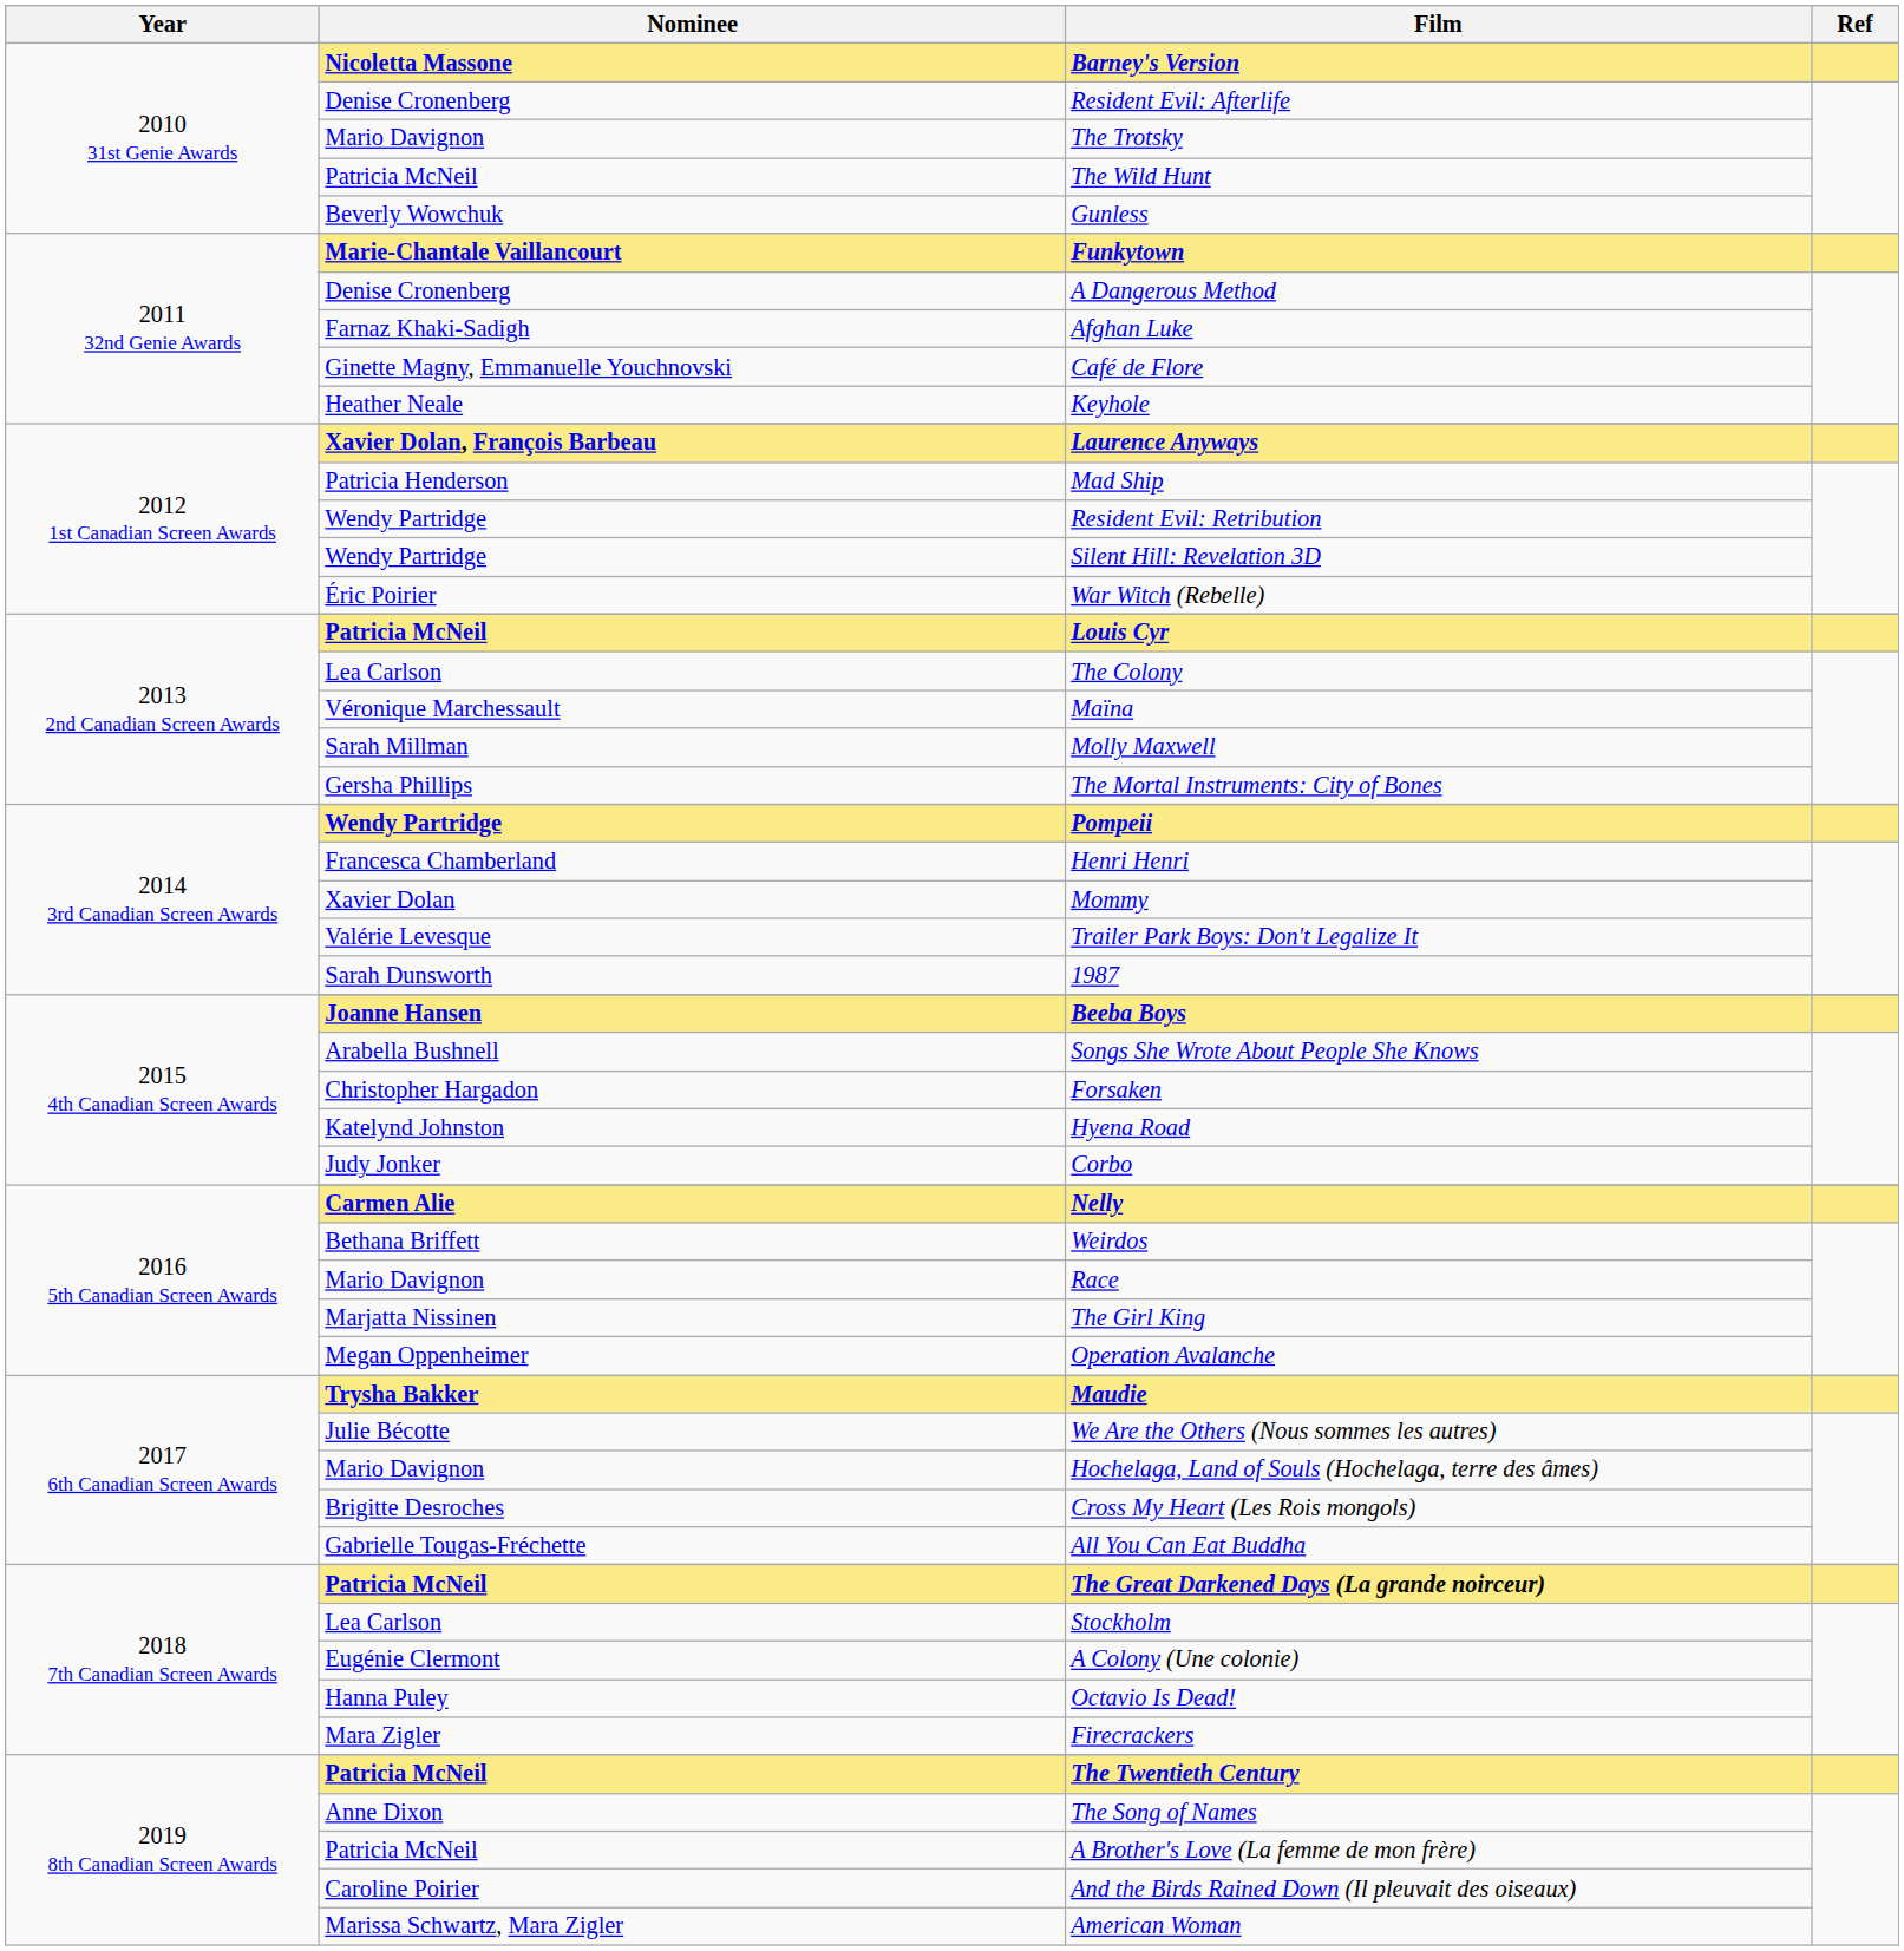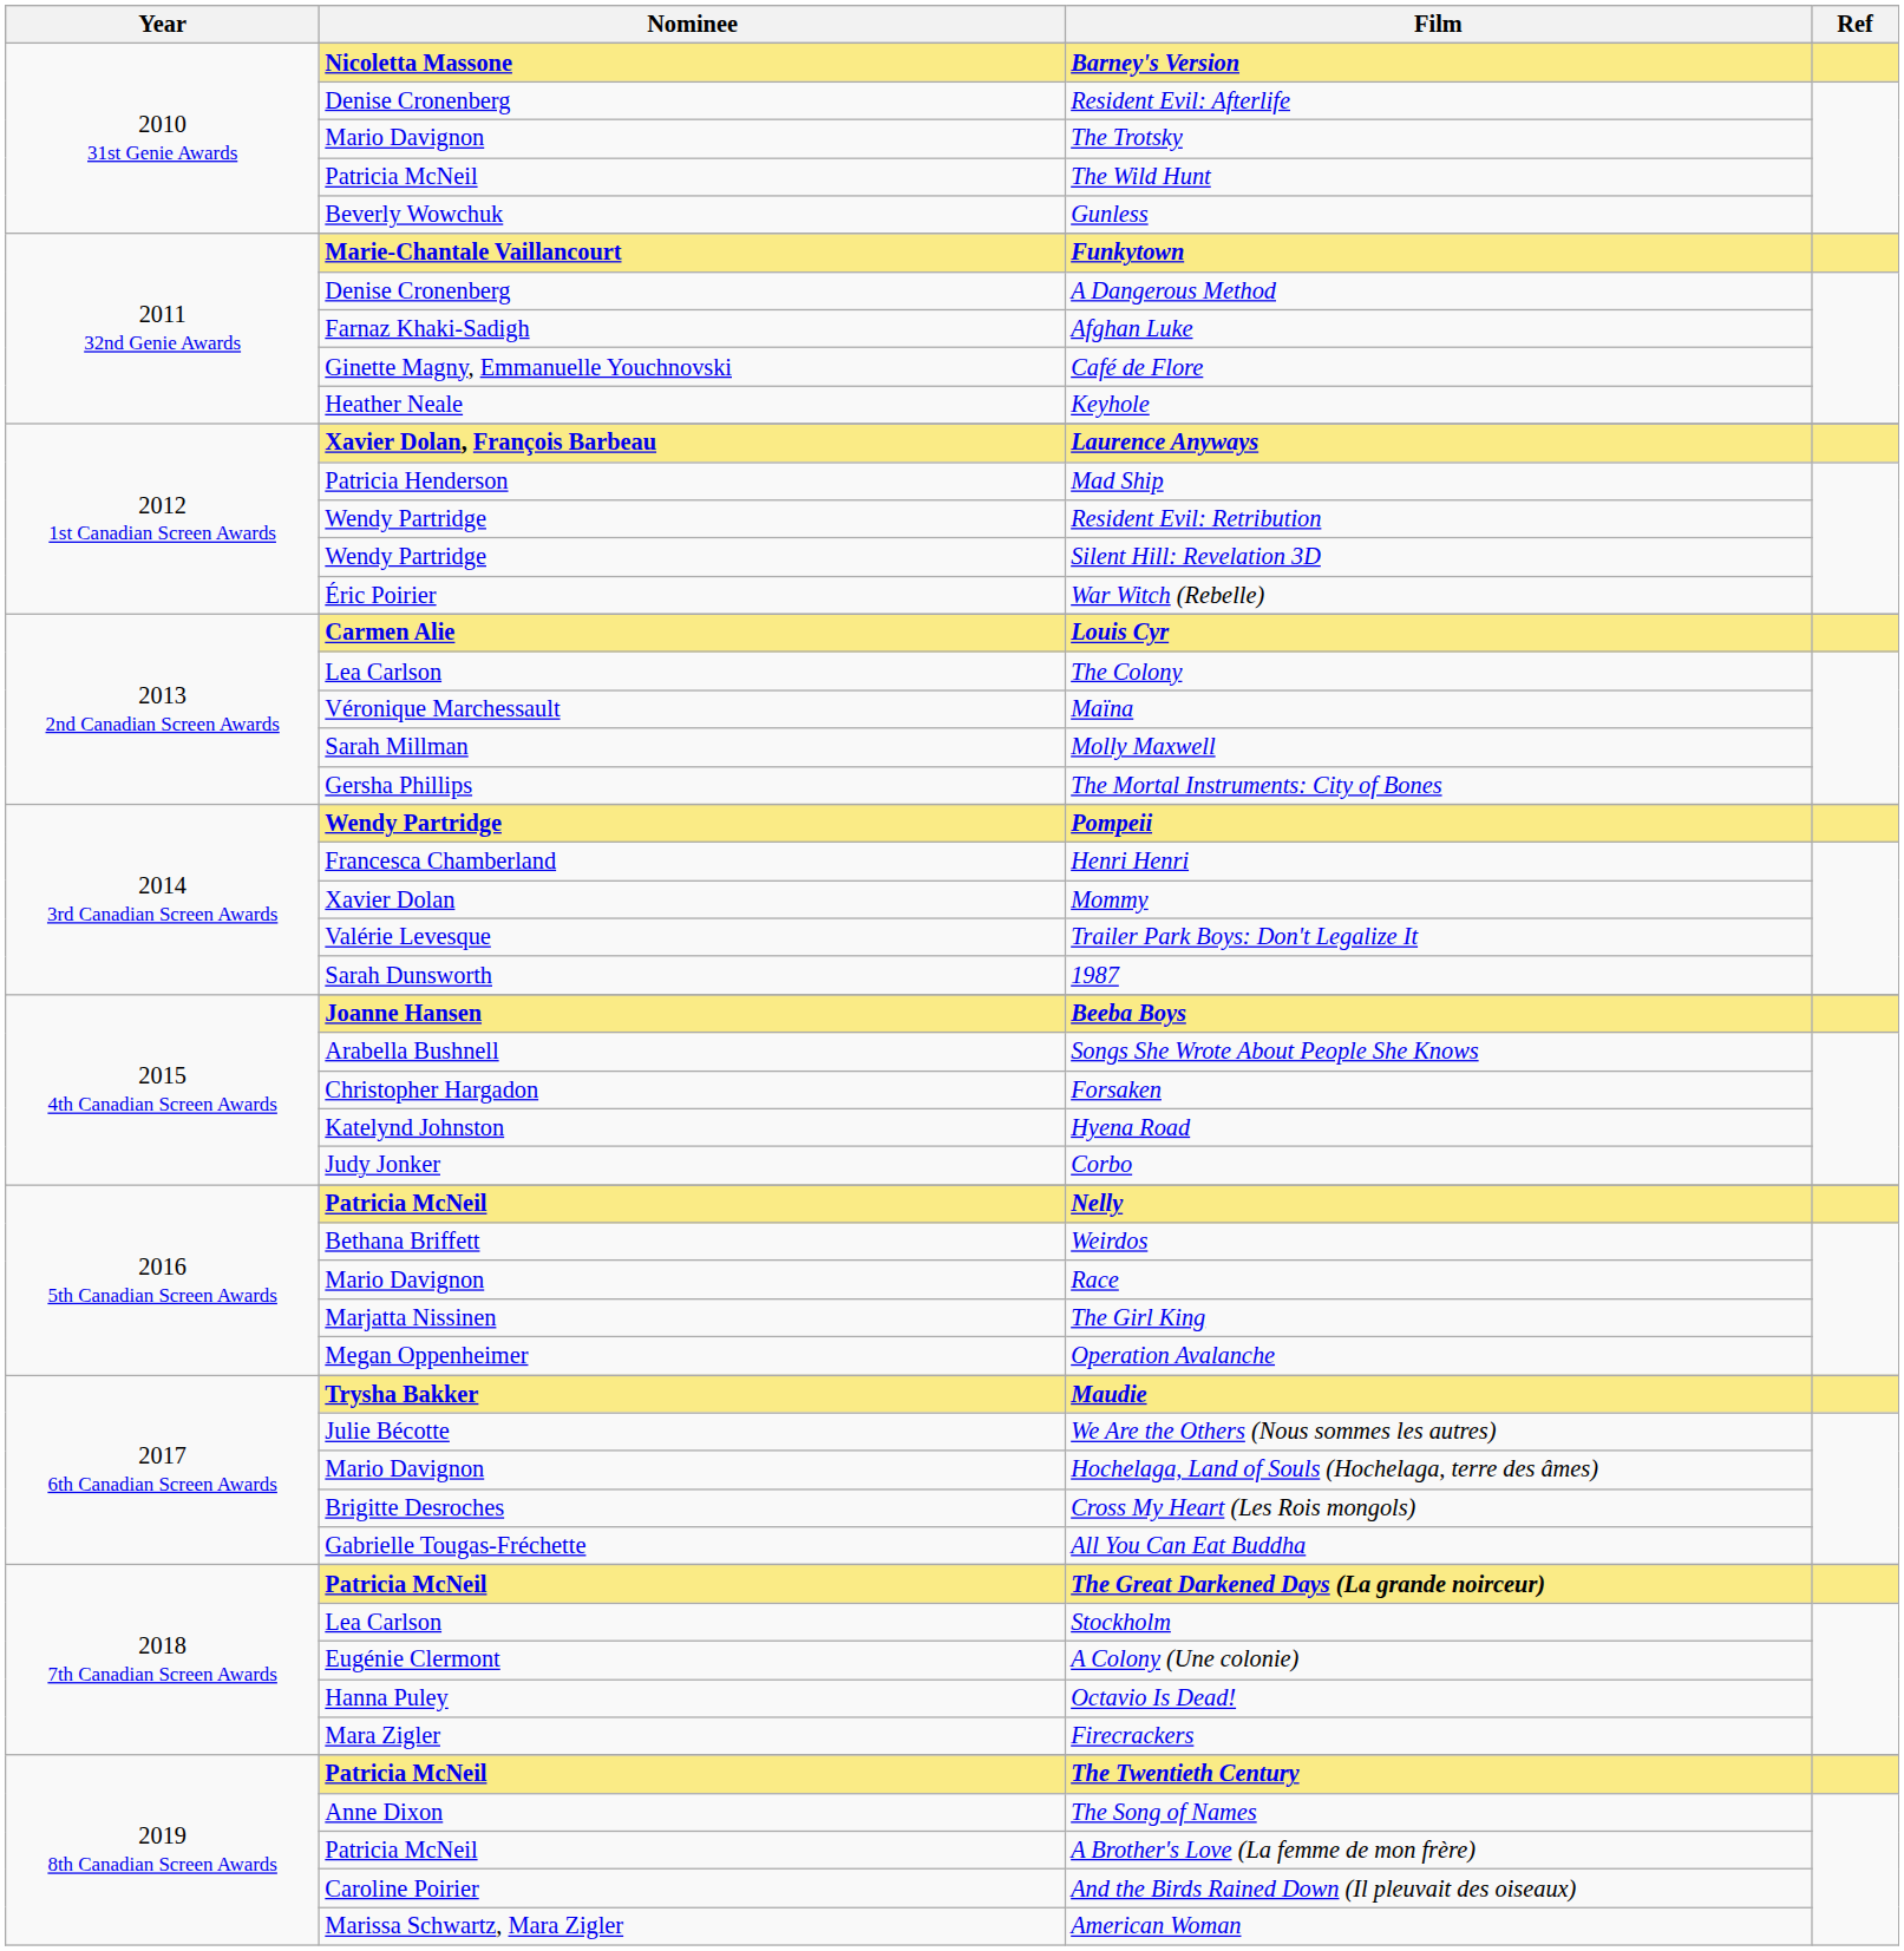 <table class="wikitable" style="width:100%;">
 <tr style="background:#bebebe;">
 <th style="width:8%;">Year</th>
 <th style="width:19%;">Nominee</th>
 <th style="width:19%;">Film</th>
 <th style="width:2%;">Ref</th>
 </tr>
 <tr>
 <td rowspan="6" align="center">2010 <br> <small><a href='#'>31st Genie Awards</a></small></td>
 </tr>
 <tr style="background:#FAEB86;">
 <td><strong><a href='#'>Nicoletta Massone</a></strong></td>
 <td><strong><em><a href='#'>Barney's Version</a></em></strong></td>
 <td></td>
 </tr>
 <tr>
 <td><a href='#'>Denise Cronenberg</a></td>
 <td><em><a href='#'>Resident Evil: Afterlife</a></em></td>
 <td rowspan=4></td>
 </tr>
 <tr>
 <td><a href='#'>Mario Davignon</a></td>
 <td><em><a href='#'>The Trotsky</a></em></td>
 </tr>
 <tr>
 <td><a href='#'>Patricia McNeil</a></td>
 <td><em><a href='#'>The Wild Hunt</a></em></td>
 </tr>
 <tr>
 <td><a href='#'>Beverly Wowchuk</a></td>
 <td><em><a href='#'>Gunless</a></em></td>
 </tr>
 <tr>
 <td rowspan="6" align="center">2011 <br> <small><a href='#'>32nd Genie Awards</a></small></td>
 </tr>
 <tr style="background:#FAEB86;">
 <td><strong><a href='#'>Marie-Chantale Vaillancourt</a></strong></td>
 <td><strong><em><a href='#'>Funkytown</a></em></strong></td>
 <td></td>
 </tr>
 <tr>
 <td><a href='#'>Denise Cronenberg</a></td>
 <td><em><a href='#'>A Dangerous Method</a></em></td>
 <td rowspan=4></td>
 </tr>
 <tr>
 <td><a href='#'>Farnaz Khaki-Sadigh</a></td>
 <td><em><a href='#'>Afghan Luke</a></em></td>
 </tr>
 <tr>
 <td><a href='#'>Ginette Magny</a>, <a href='#'>Emmanuelle Youchnovski</a></td>
 <td><em><a href='#'>Café de Flore</a></em></td>
 </tr>
 <tr>
 <td><a href='#'>Heather Neale</a></td>
 <td><em><a href='#'>Keyhole</a></em></td>
 </tr>
 <tr>
 <td rowspan="6" align="center">2012 <br> <small><a href='#'>1st Canadian Screen Awards</a></small></td>
 </tr>
 <tr style="background:#FAEB86;">
 <td><strong><a href='#'>Xavier Dolan</a>, <a href='#'>François Barbeau</a></strong></td>
 <td><strong><em><a href='#'>Laurence Anyways</a></em></strong></td>
 <td></td>
 </tr>
 <tr>
 <td><a href='#'>Patricia Henderson</a></td>
 <td><em><a href='#'>Mad Ship</a></em></td>
 <td rowspan=4></td>
 </tr>
 <tr>
 <td><a href='#'>Wendy Partridge</a></td>
 <td><em><a href='#'>Resident Evil: Retribution</a></em></td>
 </tr>
 <tr>
 <td><a href='#'>Wendy Partridge</a></td>
 <td><em><a href='#'>Silent Hill: Revelation 3D</a></em></td>
 </tr>
 <tr>
 <td><a href='#'>Éric Poirier</a></td>
 <td><em><a href='#'>War Witch</a> (Rebelle)</em></td>
 </tr>
 <tr>
 <td rowspan="6" align="center">2013 <br> <small><a href='#'>2nd Canadian Screen Awards</a></small></td>
 </tr>
 <tr style="background:#FAEB86;">
-<td><strong><a href='#'>Patricia McNeil</a></strong></td>
+<td><strong><a href='#'>Carmen Alie</a></strong></td>
 <td><strong><em><a href='#'>Louis Cyr</a></em></strong></td>
 <td></td>
 </tr>
 <tr>
 <td><a href='#'>Lea Carlson</a></td>
 <td><em><a href='#'>The Colony</a></em></td>
 <td rowspan=4></td>
 </tr>
 <tr>
 <td><a href='#'>Véronique Marchessault</a></td>
 <td><em><a href='#'>Maïna</a></em></td>
 </tr>
 <tr>
 <td><a href='#'>Sarah Millman</a></td>
 <td><em><a href='#'>Molly Maxwell</a></em></td>
 </tr>
 <tr>
 <td><a href='#'>Gersha Phillips</a></td>
 <td><em><a href='#'>The Mortal Instruments: City of Bones</a></em></td>
 </tr>
 <tr>
 <td rowspan="6" align="center">2014 <br> <small><a href='#'>3rd Canadian Screen Awards</a></small></td>
 </tr>
 <tr style="background:#FAEB86;">
 <td><strong><a href='#'>Wendy Partridge</a></strong></td>
 <td><strong><em><a href='#'>Pompeii</a></em></strong></td>
 <td></td>
 </tr>
 <tr>
 <td><a href='#'>Francesca Chamberland</a></td>
 <td><em><a href='#'>Henri Henri</a></em></td>
 <td rowspan=4></td>
 </tr>
 <tr>
 <td><a href='#'>Xavier Dolan</a></td>
 <td><em><a href='#'>Mommy</a></em></td>
 </tr>
 <tr>
 <td><a href='#'>Valérie Levesque</a></td>
 <td><em><a href='#'>Trailer Park Boys: Don't Legalize It</a></em></td>
 </tr>
 <tr>
 <td><a href='#'>Sarah Dunsworth</a></td>
 <td><em><a href='#'>1987</a></em></td>
 </tr>
 <tr>
 <td rowspan="6" align="center">2015 <br> <small><a href='#'>4th Canadian Screen Awards</a></small></td>
 </tr>
 <tr style="background:#FAEB86;">
 <td><strong><a href='#'>Joanne Hansen</a></strong></td>
 <td><strong><em><a href='#'>Beeba Boys</a></em></strong></td>
 <td></td>
 </tr>
 <tr>
 <td><a href='#'>Arabella Bushnell</a></td>
 <td><em><a href='#'>Songs She Wrote About People She Knows</a></em></td>
 <td rowspan=4></td>
 </tr>
 <tr>
 <td><a href='#'>Christopher Hargadon</a></td>
 <td><em><a href='#'>Forsaken</a></em></td>
 </tr>
 <tr>
 <td><a href='#'>Katelynd Johnston</a></td>
 <td><em><a href='#'>Hyena Road</a></em></td>
 </tr>
 <tr>
 <td><a href='#'>Judy Jonker</a></td>
 <td><em><a href='#'>Corbo</a></em></td>
 </tr>
 <tr>
 <td rowspan="6" align="center">2016 <br> <small><a href='#'>5th Canadian Screen Awards</a></small></td>
 </tr>
 <tr style="background:#FAEB86;">
-<td><strong><a href='#'>Carmen Alie</a></strong></td>
+<td><strong><a href='#'>Patricia McNeil</a></strong></td>
 <td><strong><em><a href='#'>Nelly</a></em></strong></td>
 <td></td>
 </tr>
 <tr>
 <td><a href='#'>Bethana Briffett</a></td>
 <td><em><a href='#'>Weirdos</a></em></td>
 <td rowspan=4></td>
 </tr>
 <tr>
 <td><a href='#'>Mario Davignon</a></td>
 <td><em><a href='#'>Race</a></em></td>
 </tr>
 <tr>
 <td><a href='#'>Marjatta Nissinen</a></td>
 <td><em><a href='#'>The Girl King</a></em></td>
 </tr>
 <tr>
 <td><a href='#'>Megan Oppenheimer</a></td>
 <td><em><a href='#'>Operation Avalanche</a></em></td>
 </tr>
 <tr>
 <td rowspan="6" align="center">2017 <br> <small><a href='#'>6th Canadian Screen Awards</a></small></td>
 </tr>
 <tr style="background:#FAEB86;">
 <td><strong><a href='#'>Trysha Bakker</a></strong></td>
 <td><strong><em><a href='#'>Maudie</a></em></strong></td>
 <td></td>
 </tr>
 <tr>
 <td><a href='#'>Julie Bécotte</a></td>
 <td><em><a href='#'>We Are the Others</a> (Nous sommes les autres)</em></td>
 <td rowspan=4></td>
 </tr>
 <tr>
 <td><a href='#'>Mario Davignon</a></td>
 <td><em><a href='#'>Hochelaga, Land of Souls</a> (Hochelaga, terre des âmes)</em></td>
 </tr>
 <tr>
 <td><a href='#'>Brigitte Desroches</a></td>
 <td><em><a href='#'>Cross My Heart</a> (Les Rois mongols)</em></td>
 </tr>
 <tr>
 <td><a href='#'>Gabrielle Tougas-Fréchette</a></td>
 <td><em><a href='#'>All You Can Eat Buddha</a></em></td>
 </tr>
 <tr>
 <td rowspan="6" align="center">2018 <br> <small><a href='#'>7th Canadian Screen Awards</a></small></td>
 </tr>
 <tr style="background:#FAEB86;">
 <td><strong><a href='#'>Patricia McNeil</a></strong></td>
 <td><strong><em><a href='#'>The Great Darkened Days</a> (La grande noirceur)</em></strong></td>
 <td></td>
 </tr>
 <tr>
 <td><a href='#'>Lea Carlson</a></td>
 <td><em><a href='#'>Stockholm</a></em></td>
 <td rowspan=4></td>
 </tr>
 <tr>
 <td><a href='#'>Eugénie Clermont</a></td>
 <td><em><a href='#'>A Colony</a> (Une colonie)</em></td>
 </tr>
 <tr>
 <td><a href='#'>Hanna Puley</a></td>
 <td><em><a href='#'>Octavio Is Dead!</a></em></td>
 </tr>
 <tr>
 <td><a href='#'>Mara Zigler</a></td>
 <td><em><a href='#'>Firecrackers</a></em></td>
 </tr>
 <tr>
 <td rowspan="6" align="center">2019 <br> <small><a href='#'>8th Canadian Screen Awards</a></small></td>
 </tr>
 <tr style="background:#FAEB86;">
 <td><strong><a href='#'>Patricia McNeil</a></strong></td>
 <td><strong><em><a href='#'>The Twentieth Century</a></em></strong></td>
 <td></td>
 </tr>
 <tr>
 <td><a href='#'>Anne Dixon</a></td>
 <td><em><a href='#'>The Song of Names</a></em></td>
 <td rowspan=4></td>
 </tr>
 <tr>
 <td><a href='#'>Patricia McNeil</a></td>
 <td><em><a href='#'>A Brother's Love</a> (La femme de mon frère)</em></td>
 </tr>
 <tr>
 <td><a href='#'>Caroline Poirier</a></td>
 <td><em><a href='#'>And the Birds Rained Down</a> (Il pleuvait des oiseaux)</em></td>
 </tr>
 <tr>
 <td><a href='#'>Marissa Schwartz</a>, <a href='#'>Mara Zigler</a></td>
 <td><em><a href='#'>American Woman</a></em></td>
 </tr>
 </table>
